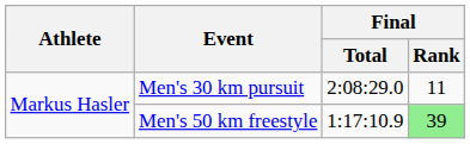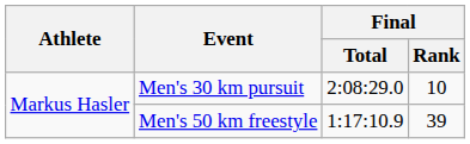 <table class="wikitable" style="font-size:90%">
 <tr>
 <th rowspan="2">Athlete</th>
 <th rowspan="2">Event</th>
 <th colspan="2">Final</th>
 </tr>
 <tr>
 <th>Total</th>
 <th>Rank</th>
 </tr>
 <tr>
 <td rowspan=2><a href='#'>Markus Hasler</a></td>
 <td><a href='#'>Men's 30 km pursuit</a></td>
 <td align="center">2:08:29.0</td>
-<td align="center">11</td>
+<td align="center">10</td>
 </tr>
 <tr>
 <td><a href='#'>Men's 50 km freestyle</a></td>
 <td align="center">1:17:10.9</td>
-<td align="center" style="background: lightgreen;">39</td>
+<td align="center">39</td>
 </tr>
 </table>
